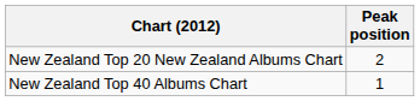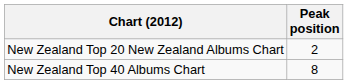 <table class="wikitable sortable">
 <tr style="background:#ebf5ff;">
 <th align="left">Chart (2012)</th>
 <th align="left">Peak<br>position</th>
 </tr>
 <tr>
 <td align="left">New Zealand Top 20 New Zealand Albums Chart</td>
 <td style="text-align:center;">2</td>
 </tr>
 <tr>
 <td align="left">New Zealand Top 40 Albums Chart</td>
-<td style="text-align:center;">1</td>
+<td style="text-align:center;">8</td>
 </tr>
 </table>
